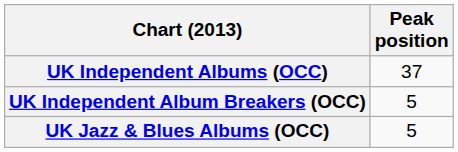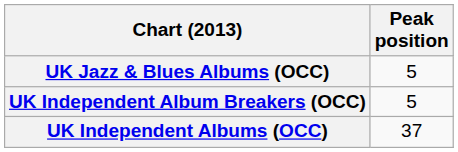 <table class="wikitable sortable plainrowheaders" style="text-align:center">
 <tr>
 <th scope="col">Chart (2013)</th>
 <th scope="col">Peak<br>position</th>
 </tr>
 <tr>
-<th scope="row"><a href='#'>UK Independent Albums</a> (<a href='#'>OCC</a>)</th>
-<td>37</td>
+<th scope="row"><a href='#'>UK Jazz & Blues Albums</a> (OCC)</th>
+<td>5</td>
 </tr>
 <tr>
 <th scope="row"><a href='#'>UK Independent Album Breakers</a> (OCC)</th>
 <td>5</td>
 </tr>
 <tr>
-<th scope="row"><a href='#'>UK Jazz & Blues Albums</a> (OCC)</th>
-<td>5</td>
+<th scope="row"><a href='#'>UK Independent Albums</a> (<a href='#'>OCC</a>)</th>
+<td>37</td>
 </tr>
 </table>
